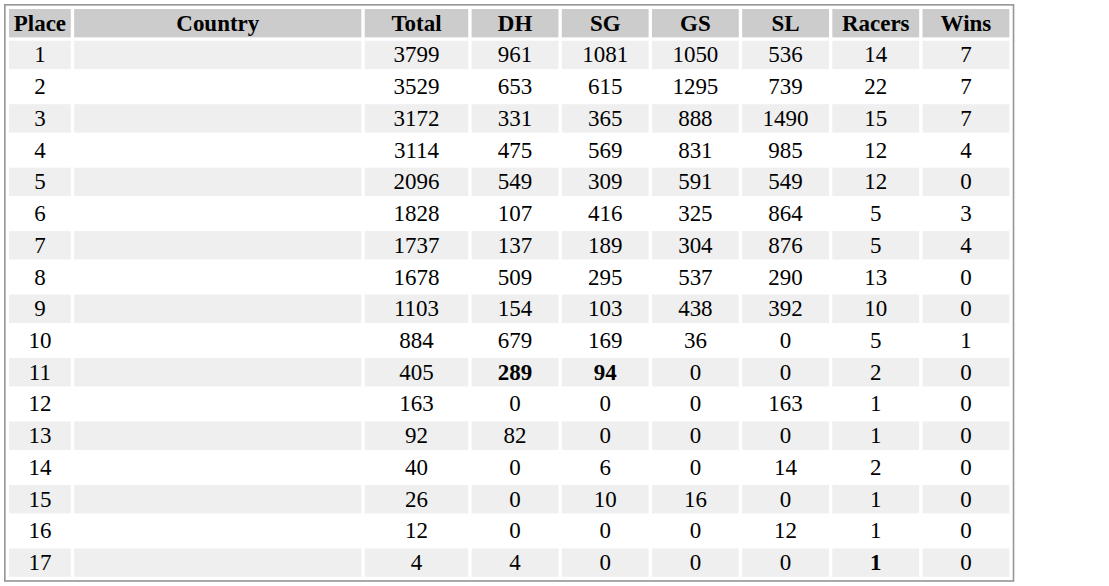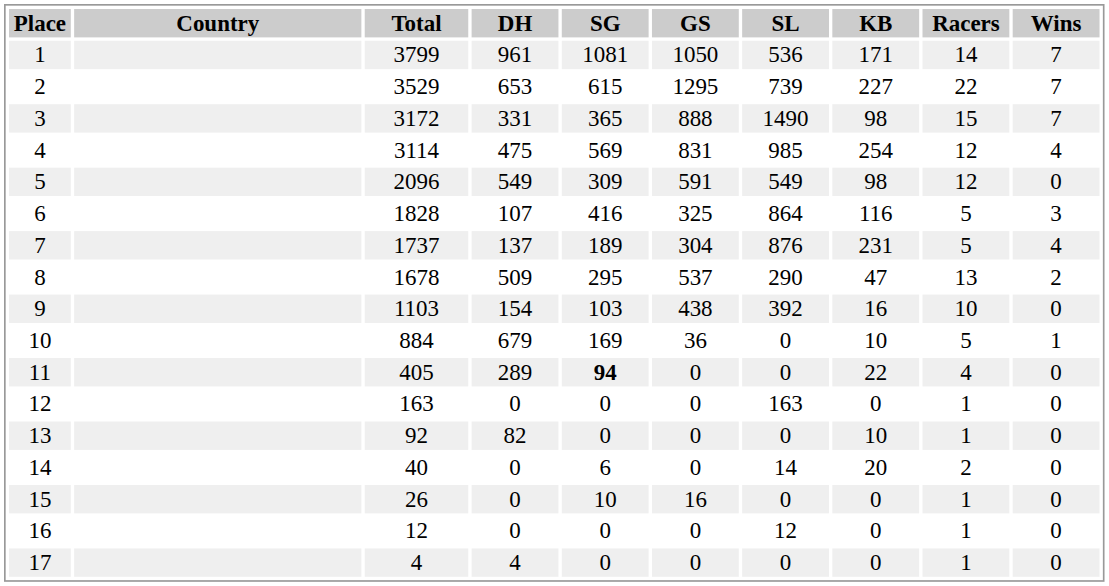 <table border="0" style="border: 1px solid #999; background-color:#FFFFFF; text-align:center; font-size:86%; line-height:15px;">
 <tr align="center" bgcolor="#CCCCCC">
 <th width=35>Place</th>
 <th width=170>Country</th>
 <th width=60>Total</th>
 <th width=50>DH</th>
 <th width=50>SG</th>
 <th width=50>GS</th>
 <th width=50>SL</th>
+<th width=50>KB</th>
 <th width=50>Racers</th>
 <th width=50>Wins</th>
 </tr>
 <tr bgcolor="#EFEFEF">
 <td>1</td>
 <td align="left"></td>
 <td>3799</td>
 <td>961</td>
 <td>1081</td>
 <td>1050</td>
 <td>536</td>
+<td>171</td>
 <td>14</td>
 <td>7</td>
 </tr>
 <tr>
 <td>2</td>
 <td align="left"></td>
 <td>3529</td>
 <td>653</td>
 <td>615</td>
 <td>1295</td>
 <td>739</td>
+<td>227</td>
 <td>22</td>
 <td>7</td>
 </tr>
 <tr bgcolor="#EFEFEF">
 <td>3</td>
 <td align="left"></td>
 <td>3172</td>
 <td>331</td>
 <td>365</td>
 <td>888</td>
 <td>1490</td>
+<td>98</td>
 <td>15</td>
 <td>7</td>
 </tr>
 <tr>
 <td>4</td>
 <td align="left"></td>
 <td>3114</td>
 <td>475</td>
 <td>569</td>
 <td>831</td>
 <td>985</td>
+<td>254</td>
 <td>12</td>
 <td>4</td>
 </tr>
 <tr bgcolor="#EFEFEF">
 <td>5</td>
 <td align="left"></td>
 <td>2096</td>
 <td>549</td>
 <td>309</td>
 <td>591</td>
 <td>549</td>
+<td>98</td>
 <td>12</td>
 <td>0</td>
 </tr>
 <tr>
 <td>6</td>
 <td align="left"></td>
 <td>1828</td>
 <td>107</td>
 <td>416</td>
 <td>325</td>
 <td>864</td>
+<td>116</td>
 <td>5</td>
 <td>3</td>
 </tr>
 <tr bgcolor="#EFEFEF">
 <td>7</td>
 <td align="left"></td>
 <td>1737</td>
 <td>137</td>
 <td>189</td>
 <td>304</td>
 <td>876</td>
+<td>231</td>
 <td>5</td>
 <td>4</td>
 </tr>
 <tr>
 <td>8</td>
 <td align="left"></td>
 <td>1678</td>
 <td>509</td>
 <td>295</td>
 <td>537</td>
 <td>290</td>
+<td>47</td>
 <td>13</td>
-<td>0</td>
+<td>2</td>
 </tr>
 <tr bgcolor="#EFEFEF">
 <td>9</td>
 <td align="left"></td>
 <td>1103</td>
 <td>154</td>
 <td>103</td>
 <td>438</td>
 <td>392</td>
+<td>16</td>
 <td>10</td>
 <td>0</td>
 </tr>
 <tr>
 <td>10</td>
 <td align="left"></td>
 <td>884</td>
 <td>679</td>
 <td>169</td>
 <td>36</td>
 <td>0</td>
+<td>10</td>
 <td>5</td>
 <td>1</td>
 </tr>
 <tr bgcolor="#EFEFEF">
 <td>11</td>
 <td align="left"></td>
 <td>405</td>
-<td><strong>289</strong></td>
+<td>289</td>
 <td><strong>94</strong></td>
 <td>0</td>
 <td>0</td>
-<td>2</td>
+<td>22</td>
+<td>4</td>
 <td>0</td>
 </tr>
 <tr>
 <td>12</td>
 <td align="left"></td>
 <td>163</td>
 <td>0</td>
 <td>0</td>
 <td>0</td>
 <td>163</td>
+<td>0</td>
 <td>1</td>
 <td>0</td>
 </tr>
 <tr bgcolor="#EFEFEF">
 <td>13</td>
 <td align="left"></td>
 <td>92</td>
 <td>82</td>
 <td>0</td>
 <td>0</td>
 <td>0</td>
+<td>10</td>
 <td>1</td>
 <td>0</td>
 </tr>
 <tr>
 <td>14</td>
 <td align="left"></td>
 <td>40</td>
 <td>0</td>
 <td>6</td>
 <td>0</td>
 <td>14</td>
+<td>20</td>
 <td>2</td>
 <td>0</td>
 </tr>
 <tr bgcolor="#EFEFEF">
 <td>15</td>
 <td align="left"></td>
 <td>26</td>
 <td>0</td>
 <td>10</td>
 <td>16</td>
+<td>0</td>
 <td>0</td>
 <td>1</td>
 <td>0</td>
 </tr>
 <tr>
 <td>16</td>
 <td align="left"></td>
 <td>12</td>
 <td>0</td>
 <td>0</td>
 <td>0</td>
 <td>12</td>
+<td>0</td>
 <td>1</td>
 <td>0</td>
 </tr>
 <tr bgcolor="#EFEFEF">
 <td>17</td>
 <td align="left"></td>
 <td>4</td>
 <td>4</td>
 <td>0</td>
 <td>0</td>
 <td>0</td>
-<td><strong>1</strong></td>
+<td>0</td>
+<td>1</td>
 <td>0</td>
 </tr>
 </table>
